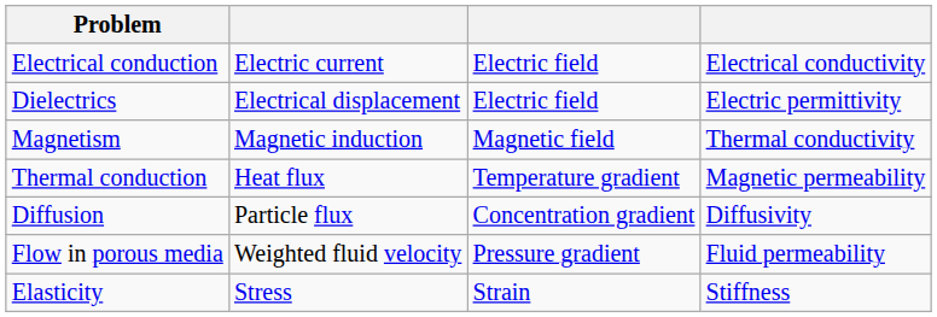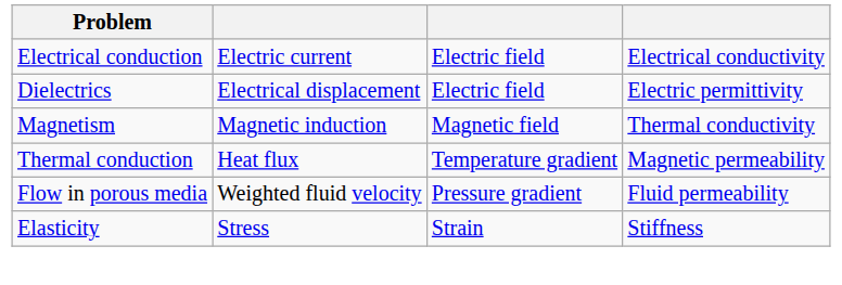 <table class="wikitable sortable" style="margin:auto;">
 <tr>
 <th>Problem</th>
 <th></th>
 <th></th>
 <th></th>
 </tr>
 <tr>
 <td><a href='#'>Electrical conduction</a></td>
 <td><a href='#'>Electric current</a> <br></td>
 <td><a href='#'>Electric field</a> <br></td>
 <td><a href='#'>Electrical conductivity</a> <br></td>
 </tr>
 <tr>
 <td><a href='#'>Dielectrics</a></td>
 <td><a href='#'>Electrical displacement</a> <br></td>
 <td><a href='#'>Electric field</a> <br></td>
 <td><a href='#'>Electric permittivity</a> <br></td>
 </tr>
 <tr>
 <td><a href='#'>Magnetism</a></td>
 <td><a href='#'>Magnetic induction</a> <br></td>
 <td><a href='#'>Magnetic field</a> <br></td>
 <td><a href='#'>Thermal conductivity</a> <br></td>
 </tr>
 <tr>
 <td><a href='#'>Thermal conduction</a></td>
 <td><a href='#'>Heat flux</a> <br></td>
 <td><a href='#'>Temperature gradient</a> <br></td>
 <td><a href='#'>Magnetic permeability</a> <br></td>
 </tr>
 <tr>
-<td><a href='#'>Diffusion</a></td>
-<td>Particle <a href='#'>flux</a> <br></td>
-<td><a href='#'>Concentration gradient</a><br></td>
-<td><a href='#'>Diffusivity</a><br></td>
-</tr>
-<tr>
 <td><a href='#'>Flow</a> in <a href='#'>porous media</a></td>
 <td>Weighted fluid <a href='#'>velocity</a> <br></td>
 <td><a href='#'>Pressure gradient</a> <br></td>
 <td><a href='#'>Fluid permeability</a> <br></td>
 </tr>
 <tr>
 <td><a href='#'>Elasticity</a></td>
 <td><a href='#'>Stress</a> <br></td>
 <td><a href='#'>Strain</a> <br></td>
 <td><a href='#'>Stiffness</a> <br></td>
 </tr>
 </table>
